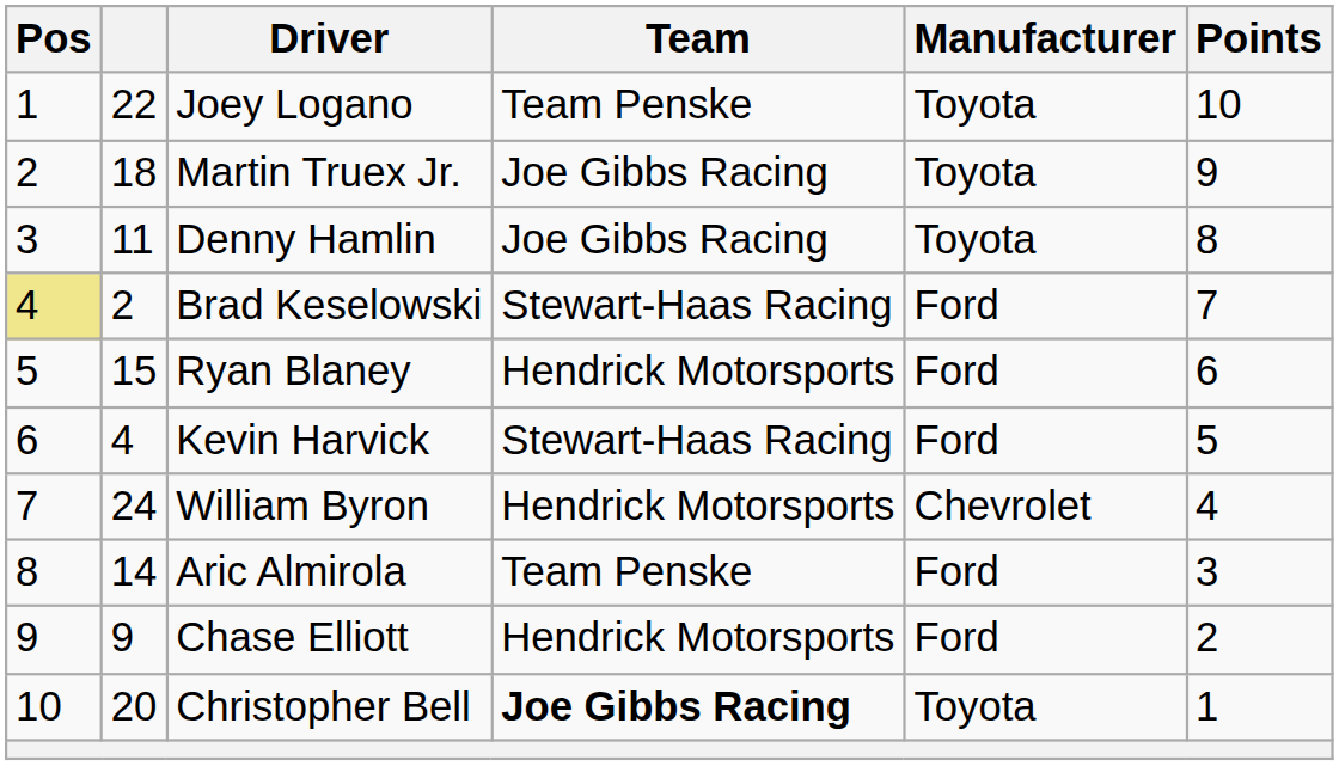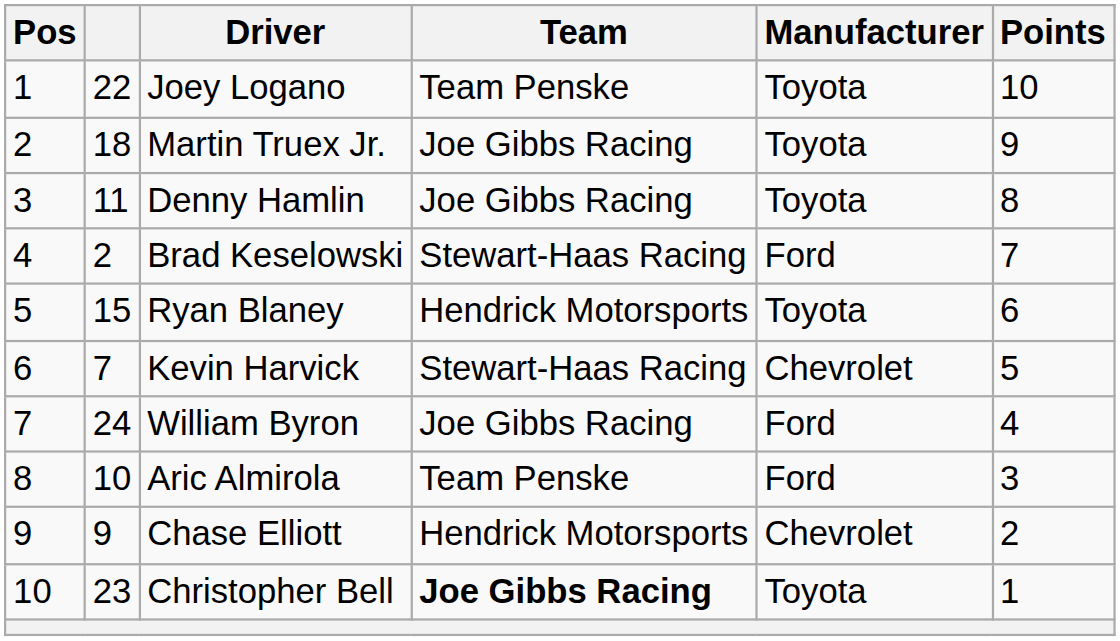 <table class="wikitable" style="font-size:98%">
 <tr>
 <th>Pos</th>
 <th></th>
 <th>Driver</th>
 <th>Team</th>
 <th>Manufacturer</th>
 <th>Points</th>
 </tr>
 <tr>
 <td>1</td>
 <td>22</td>
 <td>Joey Logano</td>
 <td>Team Penske</td>
 <td>Toyota</td>
 <td>10</td>
 </tr>
 <tr>
 <td>2</td>
 <td>18</td>
 <td>Martin Truex Jr.</td>
 <td>Joe Gibbs Racing</td>
 <td>Toyota</td>
 <td>9</td>
 </tr>
 <tr>
 <td>3</td>
 <td>11</td>
 <td>Denny Hamlin</td>
 <td>Joe Gibbs Racing</td>
 <td>Toyota</td>
 <td>8</td>
 </tr>
 <tr>
-<td style="background: khaki;">4</td>
+<td>4</td>
 <td>2</td>
 <td>Brad Keselowski</td>
 <td>Stewart-Haas Racing</td>
 <td>Ford</td>
 <td>7</td>
 </tr>
 <tr>
 <td>5</td>
 <td>15</td>
 <td>Ryan Blaney</td>
 <td>Hendrick Motorsports</td>
-<td>Ford</td>
+<td>Toyota</td>
 <td>6</td>
 </tr>
 <tr>
 <td>6</td>
-<td>4</td>
+<td>7</td>
 <td>Kevin Harvick</td>
 <td>Stewart-Haas Racing</td>
-<td>Ford</td>
+<td>Chevrolet</td>
 <td>5</td>
 </tr>
 <tr>
 <td>7</td>
 <td>24</td>
 <td>William Byron</td>
-<td>Hendrick Motorsports</td>
-<td>Chevrolet</td>
+<td>Joe Gibbs Racing</td>
+<td>Ford</td>
 <td>4</td>
 </tr>
 <tr>
 <td>8</td>
-<td>14</td>
+<td>10</td>
 <td>Aric Almirola</td>
 <td>Team Penske</td>
 <td>Ford</td>
 <td>3</td>
 </tr>
 <tr>
 <td>9</td>
 <td>9</td>
 <td>Chase Elliott</td>
 <td>Hendrick Motorsports</td>
-<td>Ford</td>
+<td>Chevrolet</td>
 <td>2</td>
 </tr>
 <tr>
 <td>10</td>
-<td>20</td>
+<td>23</td>
 <td>Christopher Bell</td>
 <td><strong>Joe Gibbs Racing</strong></td>
 <td>Toyota</td>
 <td>1</td>
 </tr>
 <tr>
 <th colspan="6"></th>
 </tr>
 </table>
